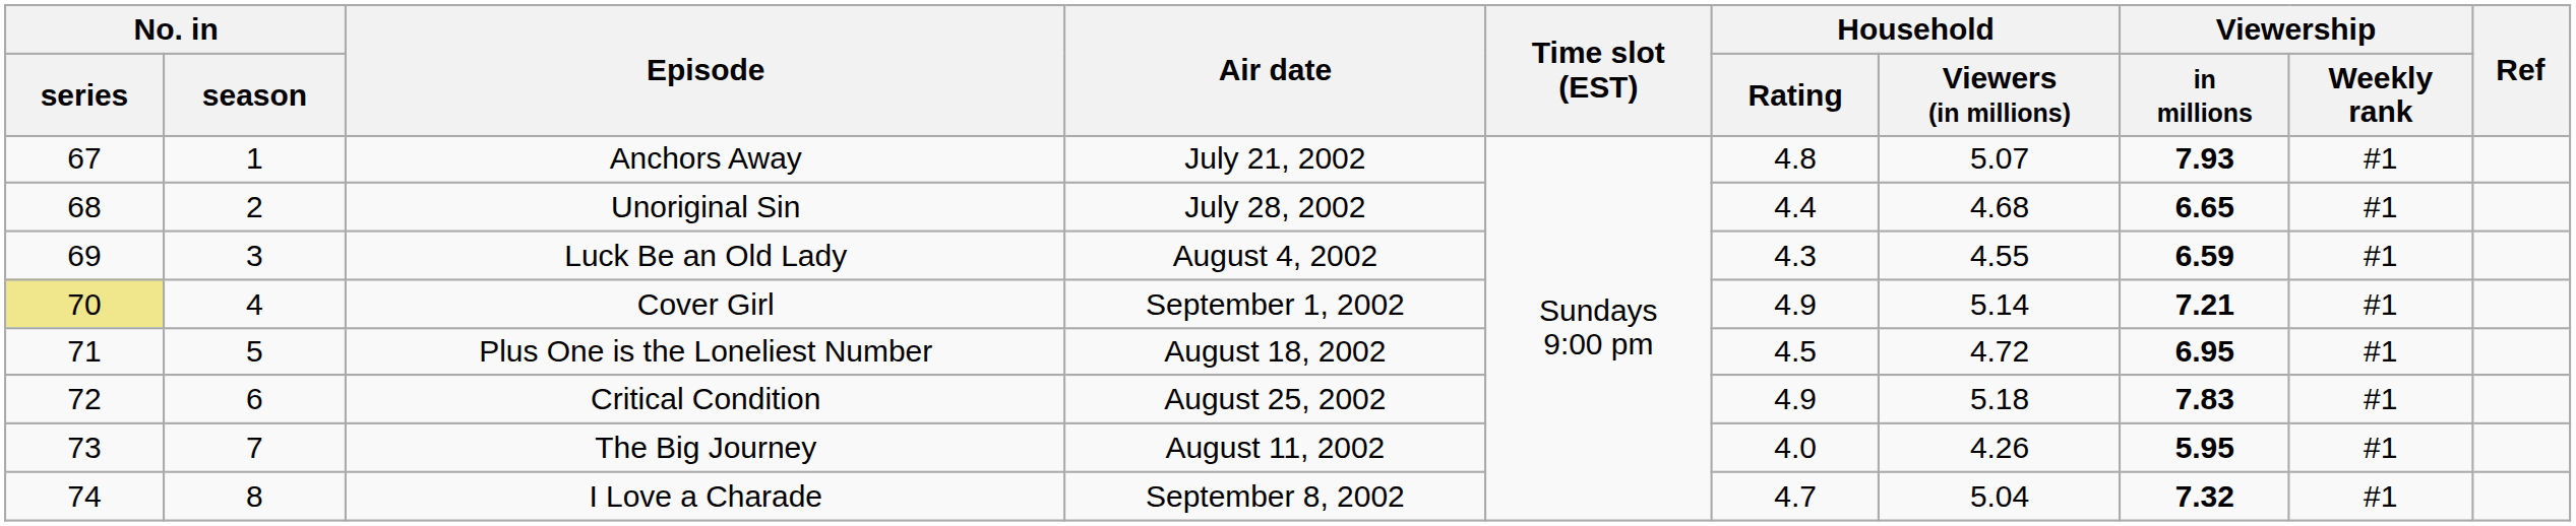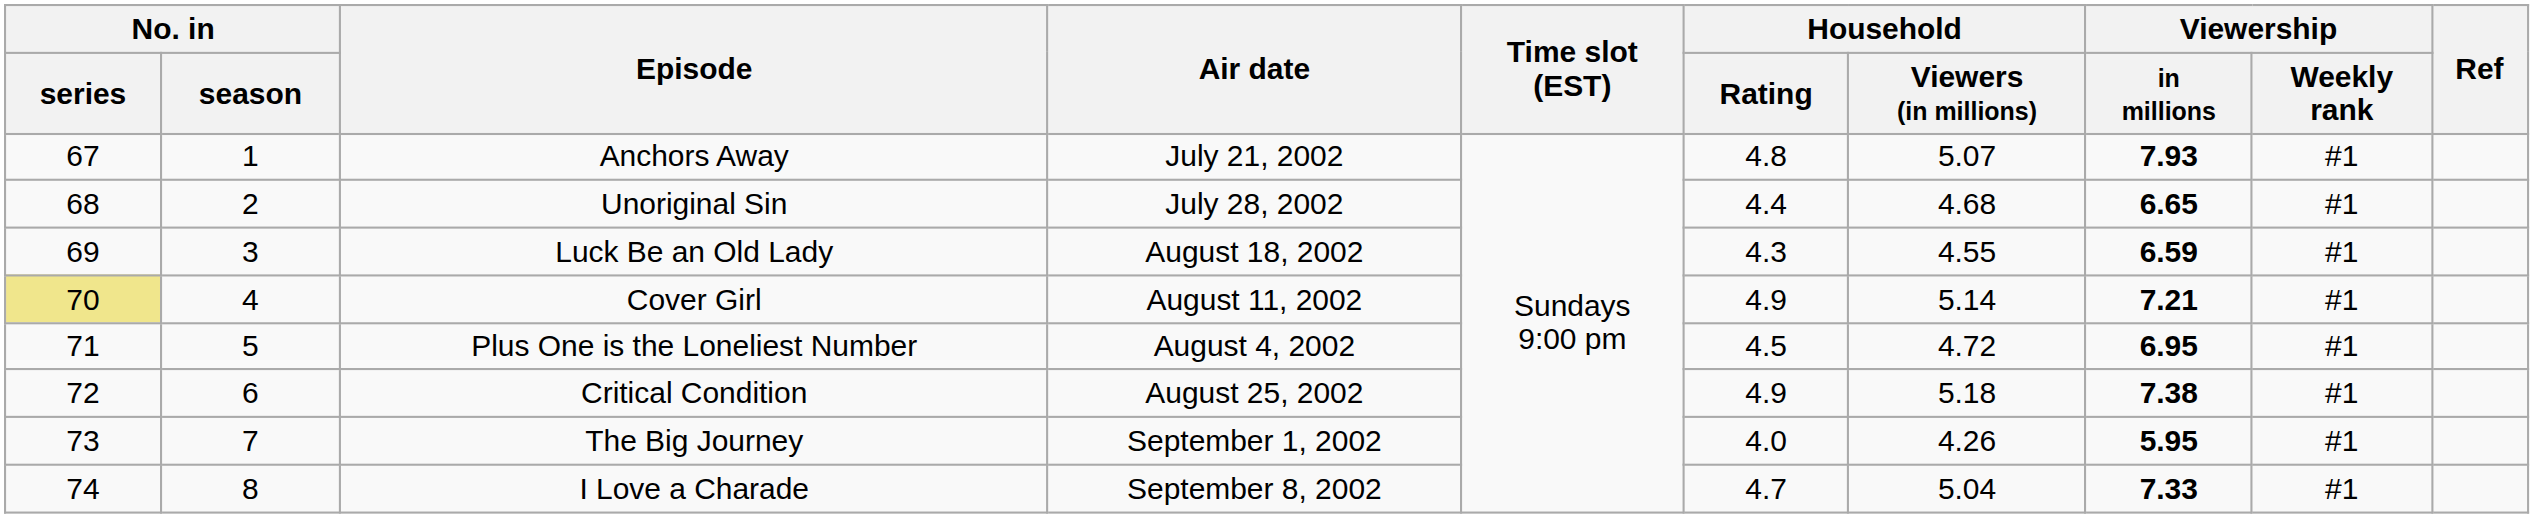 <table class="wikitable" style="font-size:90%; text-align:center; width: 96%; margin-left: auto; margin-right: auto;">
 <tr>
 <th colspan="2">No. in</th>
 <th rowspan="2">Episode</th>
 <th rowspan="2">Air date</th>
 <th rowspan="2">Time slot<br>(EST)</th>
 <th colspan="2">Household</th>
 <th colspan="2">Viewership</th>
 <th rowspan="2">Ref</th>
 </tr>
 <tr>
 <th>series</th>
 <th>season</th>
 <th>Rating</th>
 <th>Viewers<br><small>(in millions)</small></th>
 <th><small>in<br>millions</small></th>
 <th>Weekly<br>rank</th>
 </tr>
 <tr>
 <td style="text-align:center">67</td>
 <td style="text-align:center">1</td>
 <td>Anchors Away</td>
 <td>July 21, 2002</td>
 <td rowspan=22>Sundays<br> 9:00 pm</td>
 <td>4.8</td>
 <td>5.07</td>
 <td><strong>7.93</strong></td>
 <td>#1</td>
 <td></td>
 </tr>
 <tr>
 <td>68</td>
 <td>2</td>
 <td>Unoriginal Sin</td>
 <td>July 28, 2002</td>
 <td>4.4</td>
 <td>4.68</td>
 <td><strong>6.65</strong></td>
 <td>#1</td>
 <td></td>
 </tr>
 <tr>
 <td>69</td>
 <td>3</td>
 <td>Luck Be an Old Lady</td>
-<td>August 4, 2002</td>
+<td>August 18, 2002</td>
 <td>4.3</td>
 <td>4.55</td>
 <td><strong>6.59</strong></td>
 <td>#1</td>
 <td></td>
 </tr>
 <tr>
 <td style="background: khaki;">70</td>
 <td>4</td>
 <td>Cover Girl</td>
-<td>September 1, 2002</td>
+<td>August 11, 2002</td>
 <td>4.9</td>
 <td>5.14</td>
 <td><strong>7.21</strong></td>
 <td>#1</td>
 <td></td>
 </tr>
 <tr>
 <td>71</td>
 <td>5</td>
 <td>Plus One is the Loneliest Number</td>
-<td>August 18, 2002</td>
+<td>August 4, 2002</td>
 <td>4.5</td>
 <td>4.72</td>
 <td><strong>6.95</strong></td>
 <td>#1</td>
 <td></td>
 </tr>
 <tr>
 <td>72</td>
 <td>6</td>
 <td>Critical Condition</td>
 <td>August 25, 2002</td>
 <td>4.9</td>
 <td>5.18</td>
-<td><strong>7.83</strong></td>
+<td><strong>7.38</strong></td>
 <td>#1</td>
 <td></td>
 </tr>
 <tr>
 <td>73</td>
 <td>7</td>
 <td>The Big Journey</td>
-<td>August 11, 2002</td>
+<td>September 1, 2002</td>
 <td>4.0</td>
 <td>4.26</td>
 <td><strong>5.95</strong></td>
 <td>#1</td>
 <td></td>
 </tr>
 <tr>
 <td>74</td>
 <td>8</td>
 <td>I Love a Charade</td>
 <td>September 8, 2002</td>
 <td>4.7</td>
 <td>5.04</td>
-<td><strong>7.32</strong></td>
+<td><strong>7.33</strong></td>
 <td>#1</td>
 <td></td>
 </tr>
 </table>
